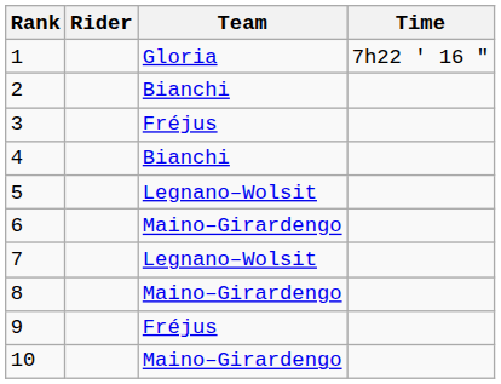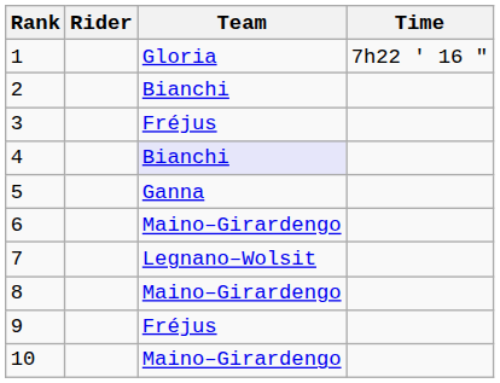 <table class="wikitable">
 <tr>
 <th scope="col">Rank</th>
 <th scope="col">Rider</th>
 <th scope="col">Team</th>
 <th scope="col">Time</th>
 </tr>
 <tr>
 <td>1</td>
 <td></td>
 <td><a href='#'>Gloria</a></td>
 <td>7h22 ' 16 "</td>
 </tr>
 <tr>
 <td>2</td>
 <td></td>
 <td><a href='#'>Bianchi</a></td>
 <td></td>
 </tr>
 <tr>
 <td>3</td>
 <td></td>
 <td><a href='#'>Fréjus</a></td>
 <td></td>
 </tr>
 <tr>
 <td>4</td>
 <td></td>
-<td><a href='#'>Bianchi</a></td>
+<td style="background: lavender;"><a href='#'>Bianchi</a></td>
 <td></td>
 </tr>
 <tr>
 <td>5</td>
 <td></td>
-<td><a href='#'>Legnano–Wolsit</a></td>
+<td><a href='#'>Ganna</a></td>
 <td></td>
 </tr>
 <tr>
 <td>6</td>
 <td></td>
 <td><a href='#'>Maino–Girardengo</a></td>
 <td></td>
 </tr>
 <tr>
 <td>7</td>
 <td></td>
 <td><a href='#'>Legnano–Wolsit</a></td>
 <td></td>
 </tr>
 <tr>
 <td>8</td>
 <td></td>
 <td><a href='#'>Maino–Girardengo</a></td>
 <td></td>
 </tr>
 <tr>
 <td>9</td>
 <td></td>
 <td><a href='#'>Fréjus</a></td>
 <td></td>
 </tr>
 <tr>
 <td>10</td>
 <td></td>
 <td><a href='#'>Maino–Girardengo</a></td>
 <td></td>
 </tr>
 </table>
